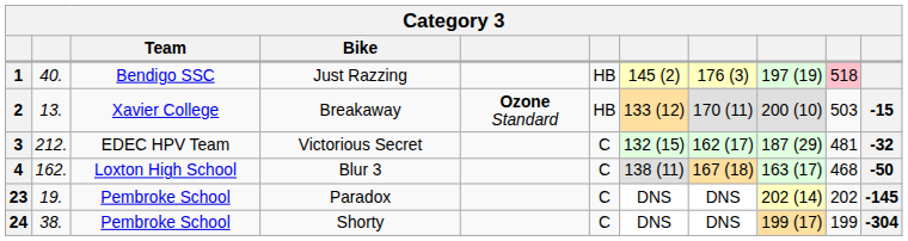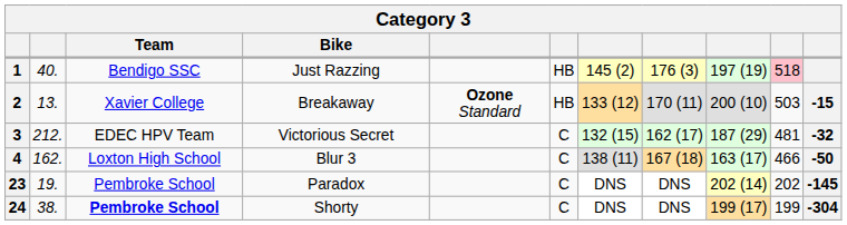 <table class="wikitable collapsible collapsed" style="font-size: 85%; text-align:center">
 <tr>
 <th colspan="11" width="500"><big>Category 3</big></th>
 </tr>
 <tr>
 <th valign="middle" width="5"></th>
 <th valign="middle" width="5"></th>
 <th valign="middle" width="150">Team</th>
 <th valign="middle" width="160">Bike</th>
 <th valign="middle" width="100"></th>
 <th valign="middle" width="6"></th>
 <th><a href='#'></a><br></th>
 <th><a href='#'></a><br></th>
 <th><a href='#'></a><br></th>
 <th valign="middle" width="4"></th>
 <th width="5" valign="middle"></th>
 </tr>
 <tr>
 </tr>
 <tr style="border-top:2px solid #aaaaaa">
 <th>1</th>
 <td><em>40.</em></td>
 <td> <a href='#'>Bendigo SSC</a></td>
 <td>Just Razzing</td>
 <td></td>
 <td>HB</td>
 <td bgcolor="#FFFFBF">145 (2)</td>
 <td bgcolor="#FFFFBF">176 (3)</td>
 <td bgcolor="#dfffdf">197 (19)</td>
 <td style="background: pink;">518</td>
 <th></th>
 </tr>
 <tr>
 <th>2</th>
 <td><em>13.</em></td>
 <td> <a href='#'>Xavier College</a></td>
 <td>Breakaway</td>
 <td><strong>Ozone</strong> <em>Standard</em></td>
 <td>HB</td>
 <td bgcolor="#ffdf9f">133 (12)</td>
 <td bgcolor="#dfdfdf">170 (11)</td>
 <td bgcolor="#dfdfdf">200 (10)</td>
 <td>503</td>
 <th>-15</th>
 </tr>
 <tr>
 <th>3</th>
 <td><em>212.</em></td>
 <td> EDEC HPV Team</td>
 <td>Victorious Secret</td>
 <td></td>
 <td>C</td>
 <td bgcolor="#dfffdf">132 (15)</td>
 <td bgcolor="#dfffdf">162 (17)</td>
 <td bgcolor="#dfffdf">187 (29)</td>
 <td>481</td>
 <th>-32</th>
 </tr>
 <tr>
 <th>4</th>
 <td><em>162.</em></td>
 <td> <a href='#'>Loxton High School</a></td>
 <td>Blur 3</td>
 <td></td>
 <td>C</td>
 <td bgcolor="#dfdfdf">138 (11)</td>
 <td bgcolor="#ffdf9f">167 (18)</td>
 <td bgcolor="#dfffdf">163 (17)</td>
-<td>468</td>
+<td>466</td>
 <th>-50</th>
 </tr>
 <tr>
 <th>23</th>
 <td><em>19.</em></td>
 <td> <a href='#'>Pembroke School</a></td>
 <td>Paradox</td>
 <td></td>
 <td>C</td>
 <td bgcolor="#ffffff">DNS</td>
 <td bgcolor="#ffffff">DNS</td>
 <td bgcolor="#FFFFBF">202 (14)</td>
 <td>202</td>
 <th>-145</th>
 </tr>
 <tr>
 <th>24</th>
 <td><em>38.</em></td>
-<td> <a href='#'>Pembroke School</a></td>
+<td><strong> <a href='#'>Pembroke School</a></strong></td>
 <td>Shorty</td>
 <td></td>
 <td>C</td>
 <td bgcolor="#ffffff">DNS</td>
 <td bgcolor="#ffffff">DNS</td>
 <td bgcolor="#ffdf9f">199 (17)</td>
 <td>199</td>
 <th>-304</th>
 </tr>
 </table>
